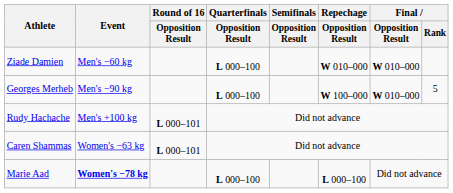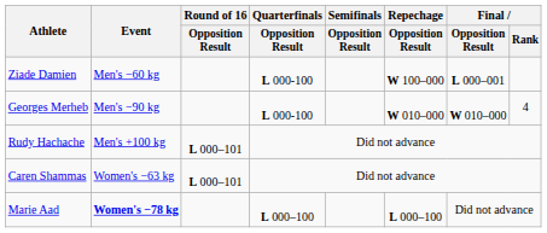 <table class="wikitable" style="font-size:90%">
 <tr>
 <th rowspan="2">Athlete</th>
 <th rowspan="2">Event</th>
 <th>Round of 16</th>
 <th>Quarterfinals</th>
 <th>Semifinals</th>
 <th>Repechage</th>
 <th colspan=2>Final / </th>
 </tr>
 <tr style="font-size:95%">
 <th>Opposition<br>Result</th>
 <th>Opposition<br>Result</th>
 <th>Opposition<br>Result</th>
 <th>Opposition<br>Result</th>
 <th>Opposition<br>Result</th>
 <th>Rank</th>
 </tr>
 <tr align=center>
 <td align=left><a href='#'>Ziade Damien</a></td>
 <td align=left><a href='#'>Men's −60 kg</a></td>
 <td></td>
-<td><br><strong>L</strong> 000–100</td>
+<td><br><strong>L</strong> 000-100</td>
 <td></td>
-<td><br><strong>W</strong> 010–000</td>
-<td><br><strong>W</strong> 010–000</td>
+<td><br><strong>W</strong> 100–000</td>
+<td><br><strong>L</strong> 000–001</td>
 <td></td>
 </tr>
 <tr align=center>
 <td align=left><a href='#'>Georges Merheb</a></td>
 <td align=left><a href='#'>Men's −90 kg</a></td>
 <td></td>
-<td><br><strong>L</strong> 000–100</td>
+<td><br><strong>L</strong> 000-100</td>
 <td></td>
-<td><br><strong>W</strong> 100–000</td>
 <td><br><strong>W</strong> 010–000</td>
-<td>5</td>
+<td><br><strong>W</strong> 010–000</td>
+<td>4</td>
 </tr>
 <tr align=center>
 <td align=left><a href='#'>Rudy Hachache</a></td>
 <td align=left><a href='#'>Men's +100 kg</a></td>
 <td><br><strong>L</strong> 000–101</td>
 <td colspan=5>Did not advance</td>
 </tr>
 <tr align=center>
 <td align=left><a href='#'>Caren Shammas</a></td>
 <td align=left><a href='#'>Women's −63 kg</a></td>
 <td><br><strong>L</strong> 000–101</td>
 <td colspan=5>Did not advance</td>
 </tr>
 <tr align=center>
 <td align=left><a href='#'>Marie Aad</a></td>
 <td align=left><strong><a href='#'>Women's −78 kg</a></strong></td>
 <td></td>
 <td><br><strong>L</strong> 000–100</td>
 <td></td>
 <td><br><strong>L</strong> 000–100</td>
 <td colspan=2>Did not advance</td>
 </tr>
 </table>
